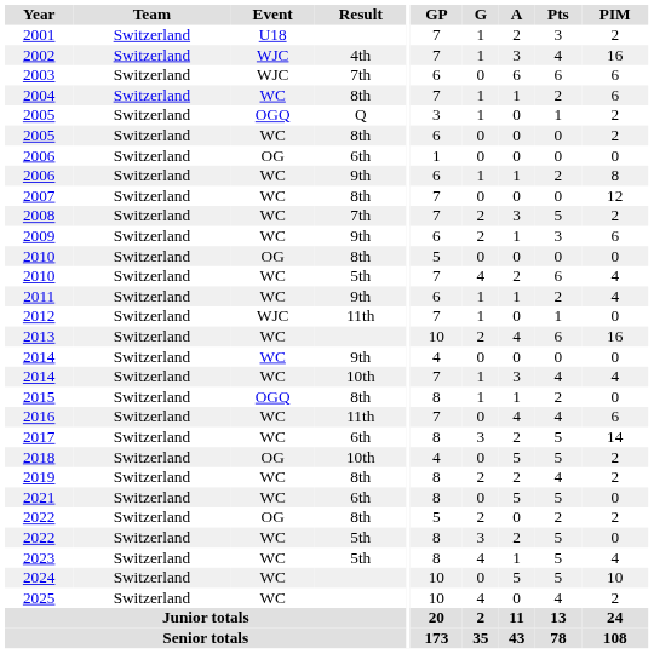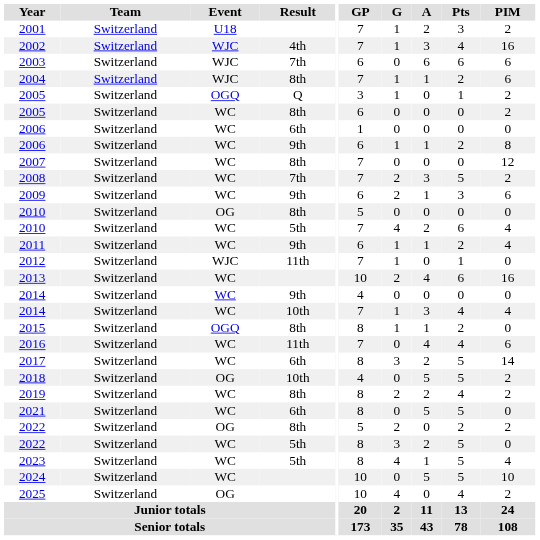 <table border="0" cellpadding="1" cellspacing="0" ID="Table3" style="text-align:center; width:40em;">
 <tr bgcolor="#e0e0e0">
 <th>Year</th>
 <th>Team</th>
 <th>Event</th>
 <th>Result</th>
 <th rowspan="99" bgcolor="#ffffff"></th>
 <th>GP</th>
 <th>G</th>
 <th>A</th>
 <th>Pts</th>
 <th>PIM</th>
 </tr>
 <tr>
 <td><a href='#'>2001</a></td>
 <td><a href='#'>Switzerland</a></td>
 <td><a href='#'>U18</a></td>
 <td></td>
 <td>7</td>
 <td>1</td>
 <td>2</td>
 <td>3</td>
 <td>2</td>
 </tr>
 <tr bgcolor="#f0f0f0">
 <td><a href='#'>2002</a></td>
 <td><a href='#'>Switzerland</a></td>
 <td><a href='#'>WJC</a></td>
 <td>4th</td>
 <td>7</td>
 <td>1</td>
 <td>3</td>
 <td>4</td>
 <td>16</td>
 </tr>
 <tr>
 <td><a href='#'>2003</a></td>
 <td>Switzerland</td>
 <td>WJC</td>
 <td>7th</td>
 <td>6</td>
 <td>0</td>
 <td>6</td>
 <td>6</td>
 <td>6</td>
 </tr>
 <tr bgcolor="#f0f0f0">
 <td><a href='#'>2004</a></td>
 <td><a href='#'>Switzerland</a></td>
-<td><a href='#'>WC</a></td>
+<td>WJC</td>
 <td>8th</td>
 <td>7</td>
 <td>1</td>
 <td>1</td>
 <td>2</td>
 <td>6</td>
 </tr>
 <tr>
 <td><a href='#'>2005</a></td>
 <td>Switzerland</td>
 <td><a href='#'>OGQ</a></td>
 <td>Q</td>
 <td>3</td>
 <td>1</td>
 <td>0</td>
 <td>1</td>
 <td>2</td>
 </tr>
 <tr bgcolor="#f0f0f0">
 <td><a href='#'>2005</a></td>
 <td>Switzerland</td>
 <td>WC</td>
 <td>8th</td>
 <td>6</td>
 <td>0</td>
 <td>0</td>
 <td>0</td>
 <td>2</td>
 </tr>
 <tr>
 <td><a href='#'>2006</a></td>
 <td>Switzerland</td>
-<td>OG</td>
+<td>WC</td>
 <td>6th</td>
 <td>1</td>
 <td>0</td>
 <td>0</td>
 <td>0</td>
 <td>0</td>
 </tr>
 <tr bgcolor="#f0f0f0">
 <td><a href='#'>2006</a></td>
 <td>Switzerland</td>
 <td>WC</td>
 <td>9th</td>
 <td>6</td>
 <td>1</td>
 <td>1</td>
 <td>2</td>
 <td>8</td>
 </tr>
 <tr>
 <td><a href='#'>2007</a></td>
 <td>Switzerland</td>
 <td>WC</td>
 <td>8th</td>
 <td>7</td>
 <td>0</td>
 <td>0</td>
 <td>0</td>
 <td>12</td>
 </tr>
 <tr bgcolor="#f0f0f0">
 <td><a href='#'>2008</a></td>
 <td>Switzerland</td>
 <td>WC</td>
 <td>7th</td>
 <td>7</td>
 <td>2</td>
 <td>3</td>
 <td>5</td>
 <td>2</td>
 </tr>
 <tr>
 <td><a href='#'>2009</a></td>
 <td>Switzerland</td>
 <td>WC</td>
 <td>9th</td>
 <td>6</td>
 <td>2</td>
 <td>1</td>
 <td>3</td>
 <td>6</td>
 </tr>
 <tr bgcolor="#f0f0f0">
 <td><a href='#'>2010</a></td>
 <td>Switzerland</td>
 <td>OG</td>
 <td>8th</td>
 <td>5</td>
 <td>0</td>
 <td>0</td>
 <td>0</td>
 <td>0</td>
 </tr>
 <tr>
 <td><a href='#'>2010</a></td>
 <td>Switzerland</td>
 <td>WC</td>
 <td>5th</td>
 <td>7</td>
 <td>4</td>
 <td>2</td>
 <td>6</td>
 <td>4</td>
 </tr>
 <tr bgcolor="#f0f0f0">
 <td><a href='#'>2011</a></td>
 <td>Switzerland</td>
 <td>WC</td>
 <td>9th</td>
 <td>6</td>
 <td>1</td>
 <td>1</td>
 <td>2</td>
 <td>4</td>
 </tr>
 <tr>
 <td><a href='#'>2012</a></td>
 <td>Switzerland</td>
 <td>WJC</td>
 <td>11th</td>
 <td>7</td>
 <td>1</td>
 <td>0</td>
 <td>1</td>
 <td>0</td>
 </tr>
 <tr bgcolor="#f0f0f0">
 <td><a href='#'>2013</a></td>
 <td>Switzerland</td>
 <td>WC</td>
 <td></td>
 <td>10</td>
 <td>2</td>
 <td>4</td>
 <td>6</td>
 <td>16</td>
 </tr>
 <tr>
 <td><a href='#'>2014</a></td>
 <td>Switzerland</td>
 <td><a href='#'>WC</a></td>
 <td>9th</td>
 <td>4</td>
 <td>0</td>
 <td>0</td>
 <td>0</td>
 <td>0</td>
 </tr>
 <tr bgcolor="#f0f0f0">
 <td><a href='#'>2014</a></td>
 <td>Switzerland</td>
 <td>WC</td>
 <td>10th</td>
 <td>7</td>
 <td>1</td>
 <td>3</td>
 <td>4</td>
 <td>4</td>
 </tr>
 <tr>
 <td><a href='#'>2015</a></td>
 <td>Switzerland</td>
 <td><a href='#'>OGQ</a></td>
 <td>8th</td>
 <td>8</td>
 <td>1</td>
 <td>1</td>
 <td>2</td>
 <td>0</td>
 </tr>
 <tr bgcolor="#f0f0f0">
 <td><a href='#'>2016</a></td>
 <td>Switzerland</td>
 <td>WC</td>
 <td>11th</td>
 <td>7</td>
 <td>0</td>
 <td>4</td>
 <td>4</td>
 <td>6</td>
 </tr>
 <tr>
 <td><a href='#'>2017</a></td>
 <td>Switzerland</td>
 <td>WC</td>
 <td>6th</td>
 <td>8</td>
 <td>3</td>
 <td>2</td>
 <td>5</td>
 <td>14</td>
 </tr>
 <tr bgcolor="#f0f0f0">
 <td><a href='#'>2018</a></td>
 <td>Switzerland</td>
 <td>OG</td>
 <td>10th</td>
 <td>4</td>
 <td>0</td>
 <td>5</td>
 <td>5</td>
 <td>2</td>
 </tr>
 <tr>
 <td><a href='#'>2019</a></td>
 <td>Switzerland</td>
 <td>WC</td>
 <td>8th</td>
 <td>8</td>
 <td>2</td>
 <td>2</td>
 <td>4</td>
 <td>2</td>
 </tr>
 <tr bgcolor="#f0f0f0">
 <td><a href='#'>2021</a></td>
 <td>Switzerland</td>
 <td>WC</td>
 <td>6th</td>
 <td>8</td>
 <td>0</td>
 <td>5</td>
 <td>5</td>
 <td>0</td>
 </tr>
 <tr>
 <td><a href='#'>2022</a></td>
 <td>Switzerland</td>
 <td>OG</td>
 <td>8th</td>
 <td>5</td>
 <td>2</td>
 <td>0</td>
 <td>2</td>
 <td>2</td>
 </tr>
 <tr bgcolor="#f0f0f0">
 <td><a href='#'>2022</a></td>
 <td>Switzerland</td>
 <td>WC</td>
 <td>5th</td>
 <td>8</td>
 <td>3</td>
 <td>2</td>
 <td>5</td>
 <td>0</td>
 </tr>
 <tr>
 <td><a href='#'>2023</a></td>
 <td>Switzerland</td>
 <td>WC</td>
 <td>5th</td>
 <td>8</td>
 <td>4</td>
 <td>1</td>
 <td>5</td>
 <td>4</td>
 </tr>
 <tr bgcolor="#f0f0f0">
 <td><a href='#'>2024</a></td>
 <td>Switzerland</td>
 <td>WC</td>
 <td></td>
 <td>10</td>
 <td>0</td>
 <td>5</td>
 <td>5</td>
 <td>10</td>
 </tr>
 <tr>
 <td><a href='#'>2025</a></td>
 <td>Switzerland</td>
-<td>WC</td>
+<td>OG</td>
 <td></td>
 <td>10</td>
 <td>4</td>
 <td>0</td>
 <td>4</td>
 <td>2</td>
 </tr>
 <tr bgcolor="#e0e0e0">
 <th colspan="4">Junior totals</th>
 <th>20</th>
 <th>2</th>
 <th>11</th>
 <th>13</th>
 <th>24</th>
 </tr>
 <tr bgcolor="#e0e0e0">
 <th colspan="4">Senior totals</th>
 <th>173</th>
 <th>35</th>
 <th>43</th>
 <th>78</th>
 <th>108</th>
 </tr>
 </table>
